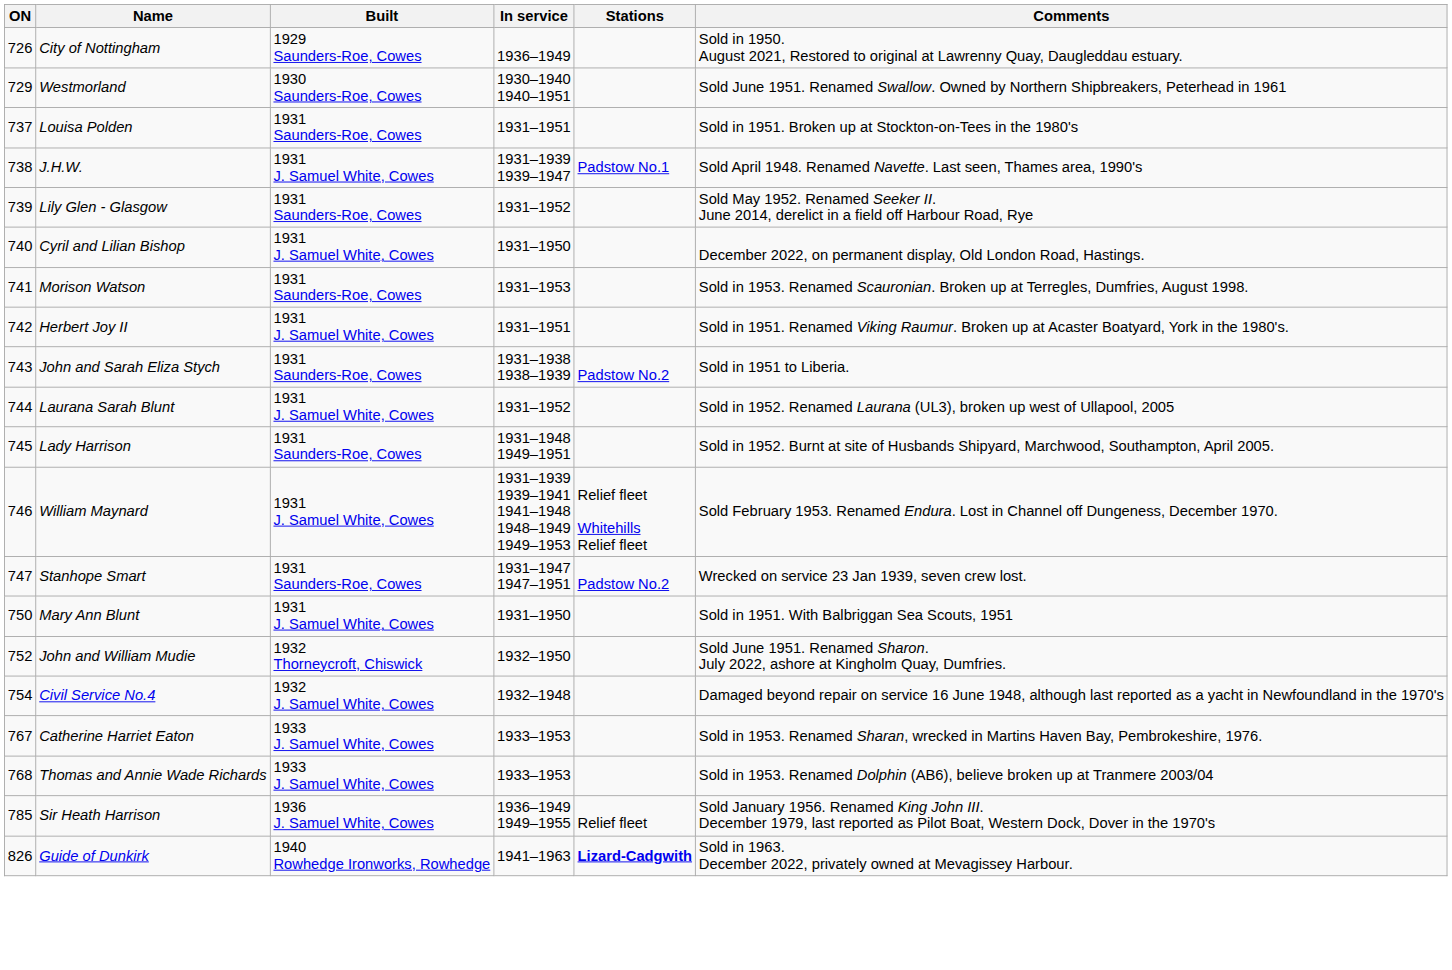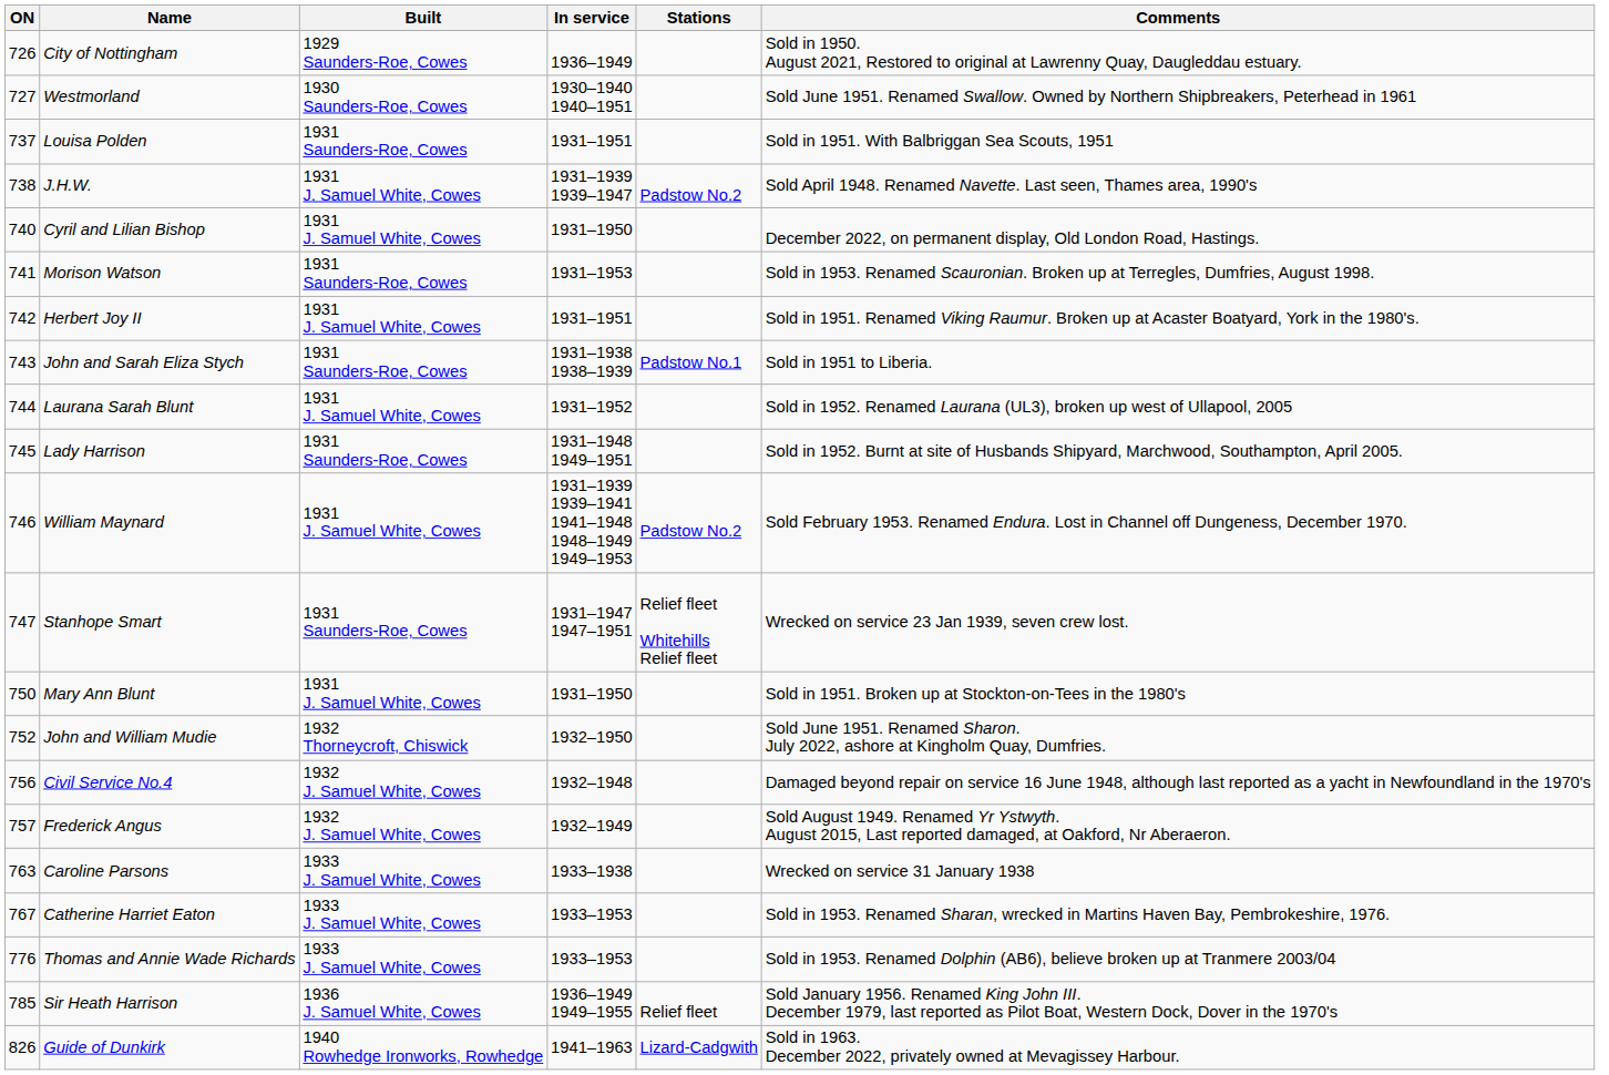 <table class="wikitable">
 <tr>
 <th>ON</th>
 <th>Name</th>
 <th>Built</th>
 <th>In service</th>
 <th>Stations</th>
 <th>Comments</th>
 </tr>
 <tr>
 <td>726</td>
 <td><em>City of Nottingham</em></td>
 <td>1929<br><a href='#'>Saunders-Roe, Cowes</a></td>
 <td><br>1936–1949</td>
 <td><br></td>
 <td>Sold in 1950. <br>August 2021, Restored to original at Lawrenny Quay, Daugleddau estuary.</td>
 </tr>
 <tr>
-<td>729</td>
+<td>727</td>
 <td><em>Westmorland</em></td>
 <td>1930<br><a href='#'>Saunders-Roe, Cowes</a></td>
 <td>1930–1940<br>1940–1951</td>
 <td><br></td>
 <td>Sold June 1951. Renamed <em>Swallow</em>. Owned by Northern Shipbreakers, Peterhead in 1961</td>
 </tr>
 <tr>
 <td>737</td>
 <td><em>Louisa Polden</em></td>
 <td>1931<br><a href='#'>Saunders-Roe, Cowes</a></td>
 <td>1931–1951</td>
 <td></td>
-<td>Sold in 1951. Broken up at Stockton-on-Tees in the 1980's</td>
+<td>Sold in 1951. With Balbriggan Sea Scouts, 1951</td>
 </tr>
 <tr>
 <td>738</td>
 <td><em>J.H.W.</em></td>
 <td>1931<br><a href='#'>J. Samuel White, Cowes</a></td>
 <td>1931–1939<br>1939–1947</td>
-<td><a href='#'>Padstow No.1</a><br></td>
+<td><br><a href='#'>Padstow No.2</a></td>
 <td>Sold April 1948. Renamed <em>Navette</em>. Last seen, Thames area, 1990's</td>
-</tr>
-<tr>
-<td>739</td>
-<td><em>Lily Glen - Glasgow</em></td>
-<td>1931<br><a href='#'>Saunders-Roe, Cowes</a></td>
-<td>1931–1952</td>
-<td></td>
-<td>Sold May 1952. Renamed <em>Seeker II</em>. <br>June 2014, derelict in a field off Harbour Road, Rye</td>
 </tr>
 <tr>
 <td>740</td>
 <td><em>Cyril and Lilian Bishop</em></td>
 <td>1931<br><a href='#'>J. Samuel White, Cowes</a></td>
 <td>1931–1950</td>
 <td></td>
 <td><br>December 2022, on permanent display, Old London Road, Hastings.</td>
 </tr>
 <tr>
 <td>741</td>
 <td><em>Morison Watson</em></td>
 <td>1931<br><a href='#'>Saunders-Roe, Cowes</a></td>
 <td>1931–1953</td>
 <td></td>
 <td>Sold in 1953. Renamed <em>Scauronian</em>. Broken up at Terregles, Dumfries, August 1998.</td>
 </tr>
 <tr>
 <td>742</td>
 <td><em>Herbert Joy II</em></td>
 <td>1931<br><a href='#'>J. Samuel White, Cowes</a></td>
 <td>1931–1951</td>
 <td></td>
 <td>Sold in 1951. Renamed <em>Viking Raumur</em>. Broken up at Acaster Boatyard, York in the 1980's.</td>
 </tr>
 <tr>
 <td>743</td>
 <td><em>John and Sarah Eliza Stych</em></td>
 <td>1931<br><a href='#'>Saunders-Roe, Cowes</a></td>
 <td>1931–1938<br>1938–1939</td>
-<td><br><a href='#'>Padstow No.2</a></td>
+<td><a href='#'>Padstow No.1</a><br></td>
 <td>Sold in 1951 to Liberia.</td>
 </tr>
 <tr>
 <td>744</td>
 <td><em>Laurana Sarah Blunt</em></td>
 <td>1931<br><a href='#'>J. Samuel White, Cowes</a></td>
 <td>1931–1952</td>
 <td></td>
 <td>Sold in 1952. Renamed <em>Laurana</em> (UL3), broken up west of Ullapool, 2005</td>
 </tr>
 <tr>
 <td>745</td>
 <td><em>Lady Harrison</em></td>
 <td>1931<br><a href='#'>Saunders-Roe, Cowes</a></td>
 <td>1931–1948<br>1949–1951</td>
 <td><br></td>
 <td>Sold in 1952. Burnt at site of Husbands Shipyard, Marchwood, Southampton, April 2005.</td>
 </tr>
 <tr>
 <td>746</td>
 <td><em>William Maynard</em></td>
 <td>1931<br><a href='#'>J. Samuel White, Cowes</a></td>
 <td>1931–1939<br>1939–1941<br>1941–1948<br>1948–1949<br>1949–1953</td>
-<td><br>Relief fleet<br><br><a href='#'>Whitehills</a><br>Relief fleet</td>
+<td><br><a href='#'>Padstow No.2</a></td>
 <td>Sold February 1953. Renamed <em>Endura</em>. Lost in Channel off Dungeness, December 1970.</td>
 </tr>
 <tr>
 <td>747</td>
 <td><em>Stanhope Smart</em></td>
 <td>1931<br><a href='#'>Saunders-Roe, Cowes</a></td>
 <td>1931–1947<br>1947–1951</td>
-<td><br><a href='#'>Padstow No.2</a></td>
+<td><br>Relief fleet<br><br><a href='#'>Whitehills</a><br>Relief fleet</td>
 <td>Wrecked on service 23 Jan 1939, seven crew lost.</td>
 </tr>
 <tr>
 <td>750</td>
 <td><em>Mary Ann Blunt</em></td>
 <td>1931<br><a href='#'>J. Samuel White, Cowes</a></td>
 <td>1931–1950</td>
 <td></td>
-<td>Sold in 1951. With Balbriggan Sea Scouts, 1951</td>
+<td>Sold in 1951. Broken up at Stockton-on-Tees in the 1980's</td>
 </tr>
 <tr>
 <td>752</td>
 <td><em>John and William Mudie</em></td>
 <td>1932<br><a href='#'>Thorneycroft, Chiswick</a></td>
 <td>1932–1950</td>
 <td></td>
 <td>Sold June 1951. Renamed <em>Sharon</em>.<br>July 2022, ashore at Kingholm Quay, Dumfries.</td>
 </tr>
 <tr>
-<td>754</td>
+<td>756</td>
 <td><a href='#'><em>Civil Service No.4</em></a></td>
 <td>1932<br><a href='#'>J. Samuel White, Cowes</a></td>
 <td>1932–1948</td>
 <td></td>
 <td>Damaged beyond repair on service 16 June 1948, although last reported as a yacht in Newfoundland in the 1970's</td>
+</tr>
+<tr>
+<td>757</td>
+<td><em>Frederick Angus</em></td>
+<td>1932<br><a href='#'>J. Samuel White, Cowes</a></td>
+<td>1932–1949</td>
+<td></td>
+<td>Sold August 1949. Renamed <em>Yr Ystwyth</em>.<br>August 2015, Last reported damaged, at Oakford, Nr Aberaeron.</td>
+</tr>
+<tr>
+<td>763</td>
+<td><em>Caroline Parsons</em></td>
+<td>1933<br><a href='#'>J. Samuel White, Cowes</a></td>
+<td>1933–1938</td>
+<td></td>
+<td>Wrecked on service 31 January 1938</td>
 </tr>
 <tr>
 <td>767</td>
 <td><em>Catherine Harriet Eaton</em></td>
 <td>1933<br><a href='#'>J. Samuel White, Cowes</a></td>
 <td>1933–1953</td>
 <td></td>
 <td>Sold in 1953. Renamed <em>Sharan</em>, wrecked in Martins Haven Bay, Pembrokeshire, 1976.</td>
 </tr>
 <tr>
-<td>768</td>
+<td>776</td>
 <td><em>Thomas and Annie Wade Richards</em></td>
 <td>1933<br><a href='#'>J. Samuel White, Cowes</a></td>
 <td>1933–1953</td>
 <td></td>
 <td>Sold in 1953. Renamed <em>Dolphin</em> (AB6), believe broken up at Tranmere 2003/04</td>
 </tr>
 <tr>
 <td>785</td>
 <td><em>Sir Heath Harrison</em></td>
 <td>1936<br><a href='#'>J. Samuel White, Cowes</a></td>
 <td>1936–1949<br>1949–1955</td>
 <td><br>Relief fleet</td>
 <td>Sold January 1956. Renamed <em>King John III</em>.<br>December 1979, last reported as Pilot Boat, Western Dock, Dover in the 1970's</td>
 </tr>
 <tr>
 <td>826</td>
 <td><a href='#'><em>Guide of Dunkirk</em></a></td>
 <td>1940<br><a href='#'>Rowhedge Ironworks, Rowhedge</a></td>
 <td>1941–1963</td>
-<td><strong><a href='#'>Lizard-Cadgwith</a></strong></td>
+<td><a href='#'>Lizard-Cadgwith</a></td>
 <td>Sold in 1963.<br>December 2022, privately owned at Mevagissey Harbour.</td>
 </tr>
 </table>
